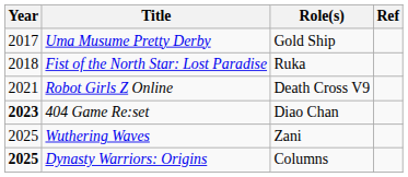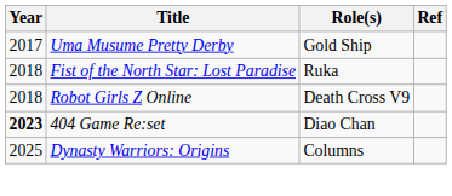 <table class="wikitable">
 <tr>
 <th>Year</th>
 <th>Title</th>
 <th>Role(s)</th>
 <th>Ref</th>
 </tr>
 <tr>
 <td>2017</td>
 <td><em><a href='#'>Uma Musume Pretty Derby</a></em></td>
 <td>Gold Ship</td>
 <td></td>
 </tr>
 <tr>
 <td>2018</td>
 <td><em><a href='#'>Fist of the North Star: Lost Paradise</a></em></td>
 <td>Ruka</td>
 <td></td>
 </tr>
 <tr>
-<td>2021</td>
+<td>2018</td>
 <td><em><a href='#'>Robot Girls Z</a> Online</em></td>
 <td>Death Cross V9</td>
 <td></td>
 </tr>
 <tr>
 <td><strong>2023</strong></td>
 <td><em>404 Game Re:set</em></td>
 <td>Diao Chan</td>
 <td></td>
 </tr>
 <tr>
 <td>2025</td>
-<td><em><a href='#'>Wuthering Waves</a></em></td>
-<td>Zani</td>
-<td></td>
-</tr>
-<tr>
-<td><strong>2025</strong></td>
 <td><em><a href='#'>Dynasty Warriors: Origins</a></em></td>
 <td>Columns</td>
 <td></td>
 </tr>
 </table>
